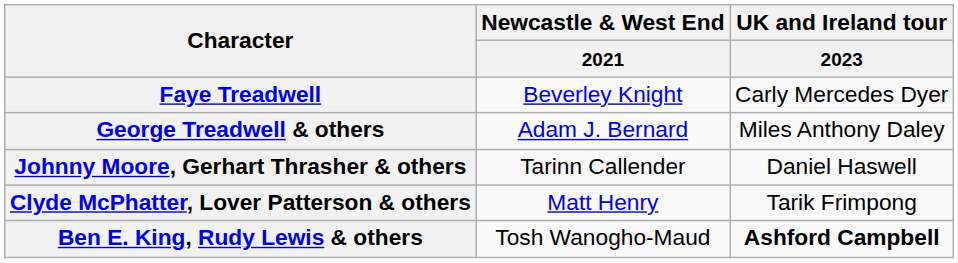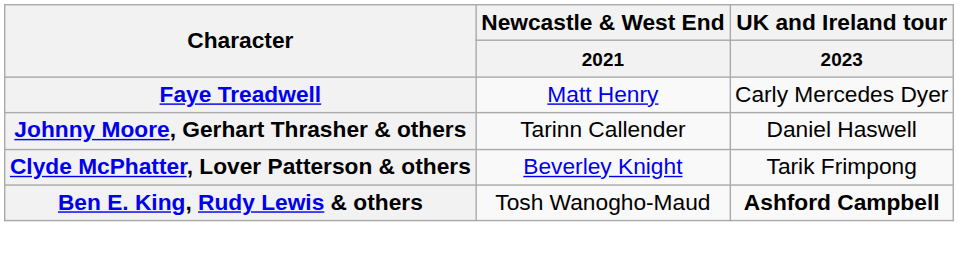 <table class="wikitable">
 <tr>
 <th rowspan="2">Character</th>
 <th>Newcastle & West End</th>
 <th>UK and Ireland tour</th>
 </tr>
 <tr>
 <th><small>2021</small></th>
 <th><small>2023</small></th>
 </tr>
 <tr>
 <th><a href='#'>Faye Treadwell</a></th>
-<td align="center"><a href='#'>Beverley Knight</a></td>
+<td align="center"><a href='#'>Matt Henry</a></td>
 <td align="center">Carly Mercedes Dyer</td>
-</tr>
-<tr>
-<th><a href='#'>George Treadwell</a> & others</th>
-<td align="center"><a href='#'>Adam J. Bernard</a></td>
-<td align="center">Miles Anthony Daley</td>
 </tr>
 <tr>
 <th><a href='#'>Johnny Moore</a>, Gerhart Thrasher & others</th>
 <td align="center">Tarinn Callender</td>
 <td align="center">Daniel Haswell</td>
 </tr>
 <tr>
 <th><a href='#'>Clyde McPhatter</a>, Lover Patterson & others</th>
-<td align="center"><a href='#'>Matt Henry</a></td>
+<td align="center"><a href='#'>Beverley Knight</a></td>
 <td align="center">Tarik Frimpong</td>
 </tr>
 <tr>
 <th><a href='#'>Ben E. King</a>, <a href='#'>Rudy Lewis</a> & others</th>
 <td align="center">Tosh Wanogho-Maud</td>
 <td align="center"><strong>Ashford Campbell</strong></td>
 </tr>
 </table>
